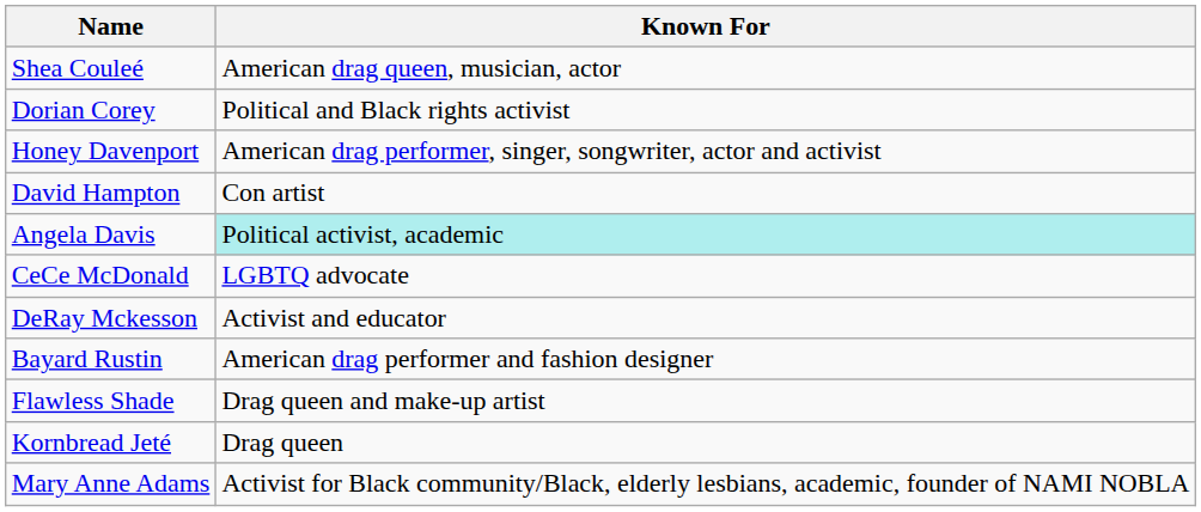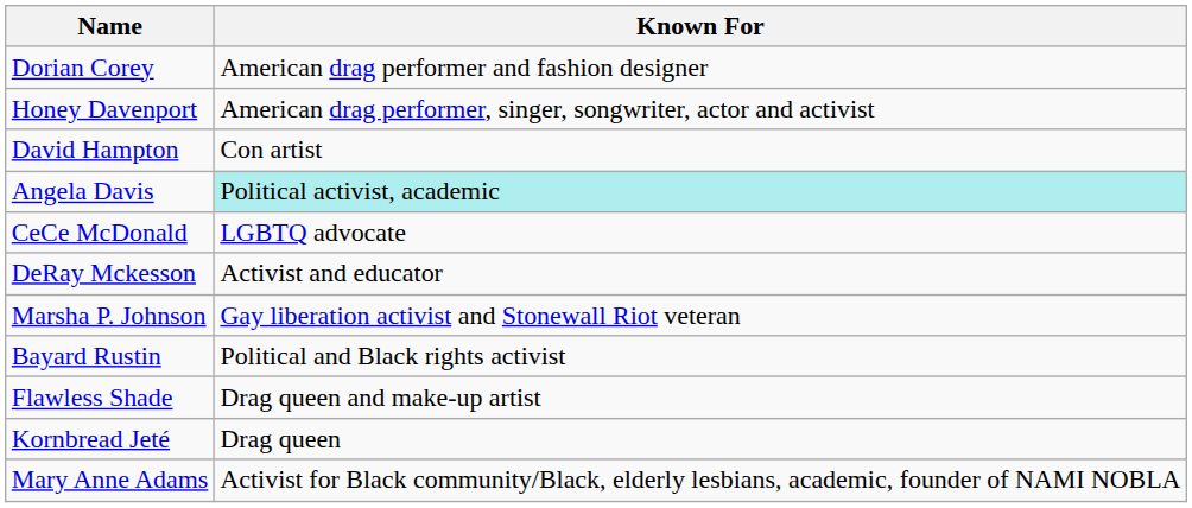 <table class="wikitable">
 <tr>
 <th>Name</th>
 <th>Known For</th>
 </tr>
 <tr>
-<td><a href='#'>Shea Couleé</a></td>
-<td>American <a href='#'>drag queen</a>, musician, actor</td>
-</tr>
-<tr>
 <td><a href='#'>Dorian Corey</a></td>
-<td>Political and Black rights activist</td>
+<td>American <a href='#'>drag</a> performer and fashion designer</td>
 </tr>
 <tr>
 <td><a href='#'>Honey Davenport</a></td>
 <td>American <a href='#'>drag performer</a>, singer, songwriter, actor and activist</td>
 </tr>
 <tr>
 <td><a href='#'>David Hampton</a></td>
 <td>Con artist</td>
 </tr>
 <tr>
 <td><a href='#'>Angela Davis</a></td>
 <td style="background: paleturquoise;">Political activist, academic</td>
 </tr>
 <tr>
 <td><a href='#'>CeCe McDonald</a></td>
 <td><a href='#'>LGBTQ</a> advocate</td>
 </tr>
 <tr>
 <td><a href='#'>DeRay Mckesson</a></td>
 <td>Activist and educator</td>
 </tr>
 <tr>
+<td><a href='#'>Marsha P. Johnson</a></td>
+<td><a href='#'>Gay liberation activist</a> and <a href='#'>Stonewall Riot</a> veteran</td>
+</tr>
+<tr>
 <td><a href='#'>Bayard Rustin</a></td>
-<td>American <a href='#'>drag</a> performer and fashion designer</td>
+<td>Political and Black rights activist</td>
 </tr>
 <tr>
 <td><a href='#'>Flawless Shade</a></td>
 <td>Drag queen and make-up artist</td>
 </tr>
 <tr>
 <td><a href='#'>Kornbread Jeté</a></td>
 <td>Drag queen</td>
 </tr>
 <tr>
 <td><a href='#'>Mary Anne Adams</a></td>
 <td>Activist for Black community/Black, elderly lesbians, academic, founder of NAMI NOBLA</td>
 </tr>
 </table>
